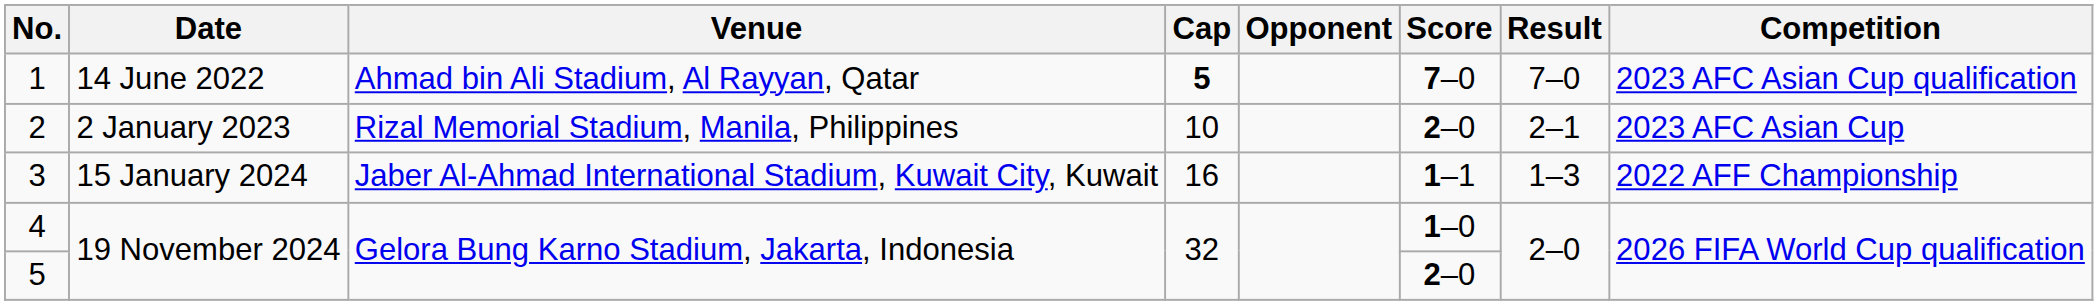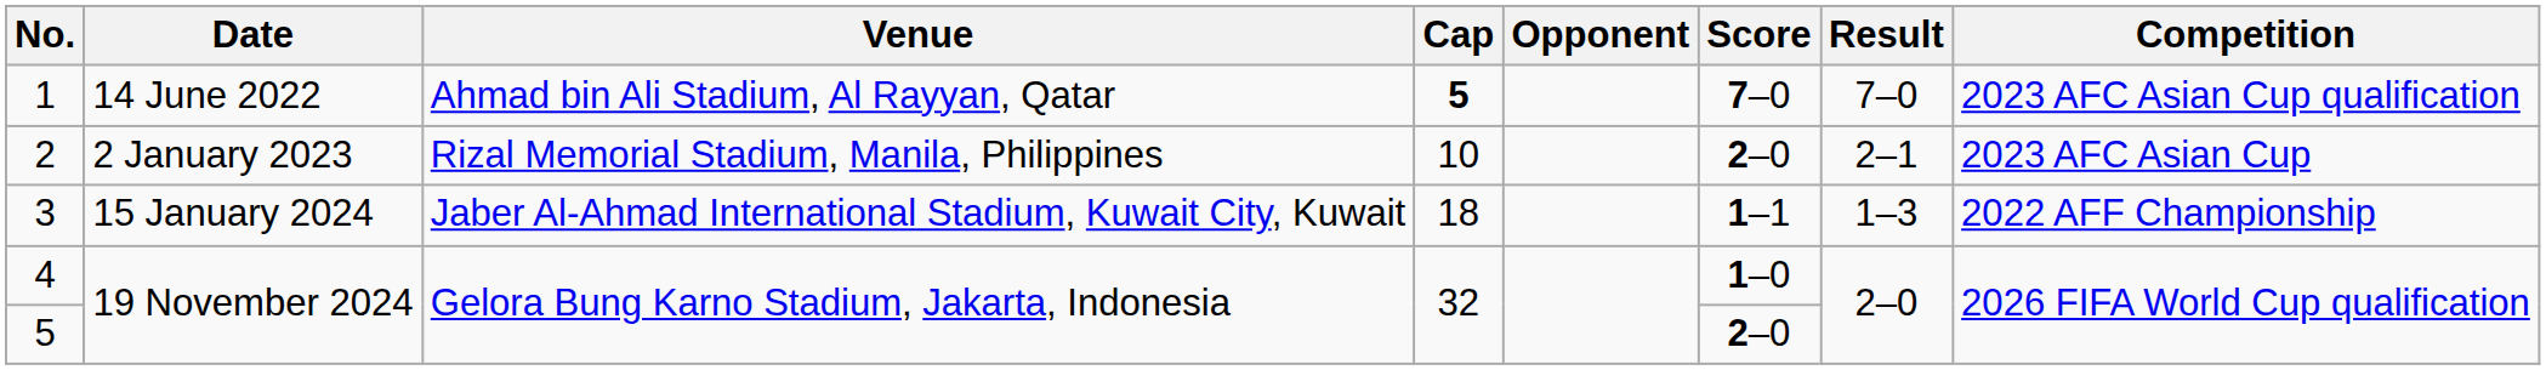 <table class="wikitable sortable">
 <tr>
 <th scope=col>No.</th>
 <th scope=col>Date</th>
 <th scope=col>Venue</th>
 <th scope=col>Cap</th>
 <th scope=col>Opponent</th>
 <th scope=col>Score</th>
 <th scope=col>Result</th>
 <th scope=col>Competition</th>
 </tr>
 <tr>
 <td style="text-align:center">1</td>
 <td>14 June 2022</td>
 <td><a href='#'>Ahmad bin Ali Stadium</a>, <a href='#'>Al Rayyan</a>, Qatar</td>
 <td style="text-align:center"><strong>5</strong></td>
 <td></td>
 <td align=center><strong>7</strong>–0</td>
 <td align=center>7–0</td>
 <td><a href='#'>2023 AFC Asian Cup qualification</a></td>
 </tr>
 <tr>
 <td style="text-align:center">2</td>
 <td>2 January 2023</td>
 <td><a href='#'>Rizal Memorial Stadium</a>, <a href='#'>Manila</a>, Philippines</td>
 <td style="text-align:center">10</td>
 <td></td>
 <td align=center><strong>2</strong>–0</td>
 <td align=center>2–1</td>
 <td><a href='#'>2023 AFC Asian Cup</a></td>
 </tr>
 <tr>
 <td style="text-align:center">3</td>
 <td>15 January 2024</td>
 <td><a href='#'>Jaber Al-Ahmad International Stadium</a>, <a href='#'>Kuwait City</a>, Kuwait</td>
-<td style="text-align:center">16</td>
+<td style="text-align:center">18</td>
 <td></td>
 <td align=center><strong>1</strong>–1</td>
 <td align=center>1–3</td>
 <td><a href='#'>2022 AFF Championship</a></td>
 </tr>
 <tr>
 <td align=center>4</td>
 <td rowspan=2>19 November 2024</td>
 <td rowspan=2><a href='#'>Gelora Bung Karno Stadium</a>, <a href='#'>Jakarta</a>, Indonesia</td>
 <td rowspan=2; align=center>32</td>
 <td rowspan=2></td>
 <td align=center><strong>1</strong>–0</td>
 <td rowspan=2;  align=center>2–0</td>
 <td rowspan=2><a href='#'>2026 FIFA World Cup qualification</a></td>
 </tr>
 <tr>
 <td align=center>5</td>
 <td align=center><strong>2</strong>–0</td>
 </tr>
 </table>
